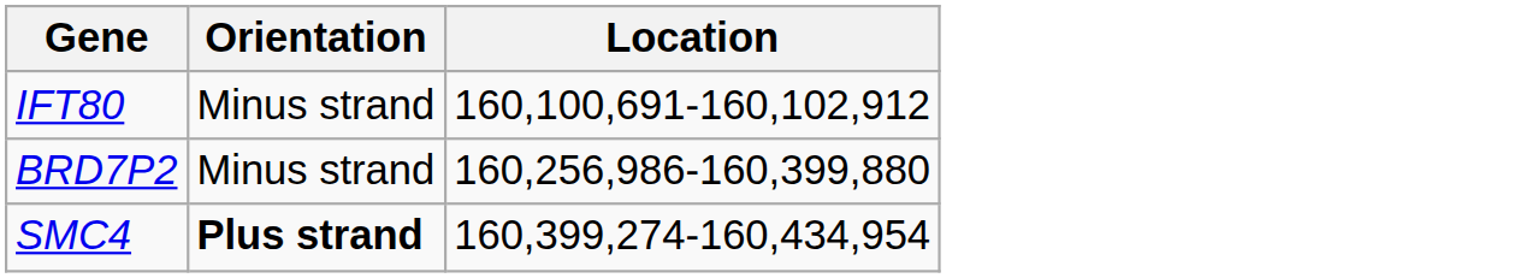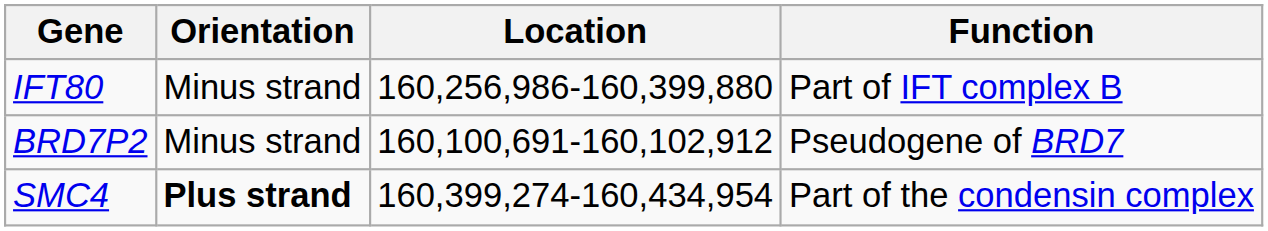 <table class="wikitable">
 <tr>
 <th>Gene</th>
 <th>Orientation</th>
 <th>Location</th>
+<th>Function</th>
 </tr>
 <tr>
 <td><em><a href='#'>IFT80</a></em></td>
 <td>Minus strand</td>
-<td>160,100,691-160,102,912</td>
+<td>160,256,986-160,399,880</td>
+<td>Part of <a href='#'>IFT complex B</a></td>
 </tr>
 <tr>
 <td><em><a href='#'>BRD7P2</a></em></td>
 <td>Minus strand</td>
-<td>160,256,986-160,399,880</td>
+<td>160,100,691-160,102,912</td>
+<td>Pseudogene of <em><a href='#'>BRD7</a></em></td>
 </tr>
 <tr>
 <td><em><a href='#'>SMC4</a></em></td>
 <td><strong>Plus strand</strong></td>
 <td>160,399,274-160,434,954</td>
+<td>Part of the <a href='#'>condensin complex</a></td>
 </tr>
 </table>
